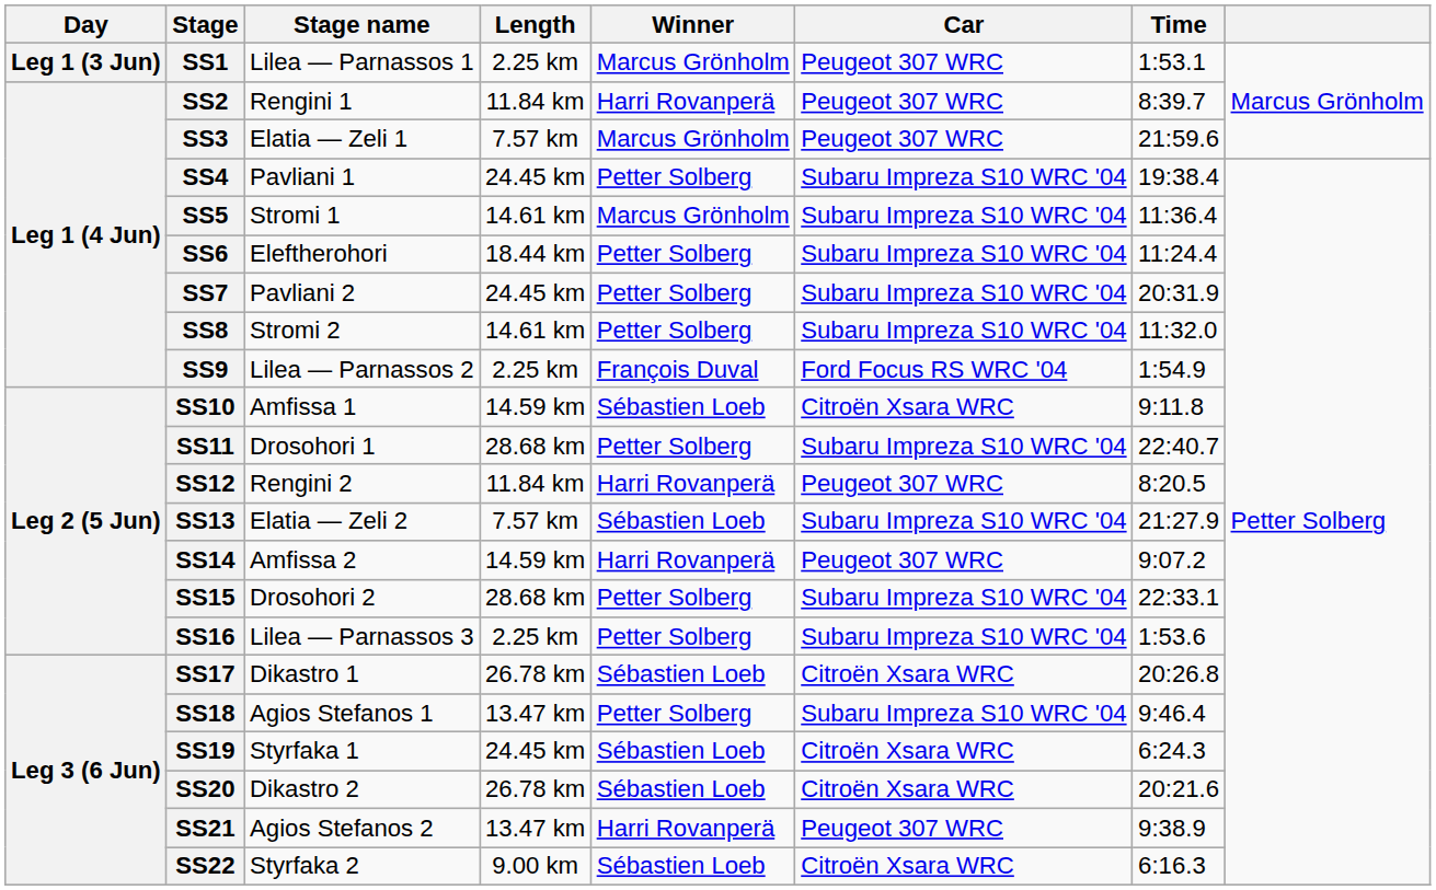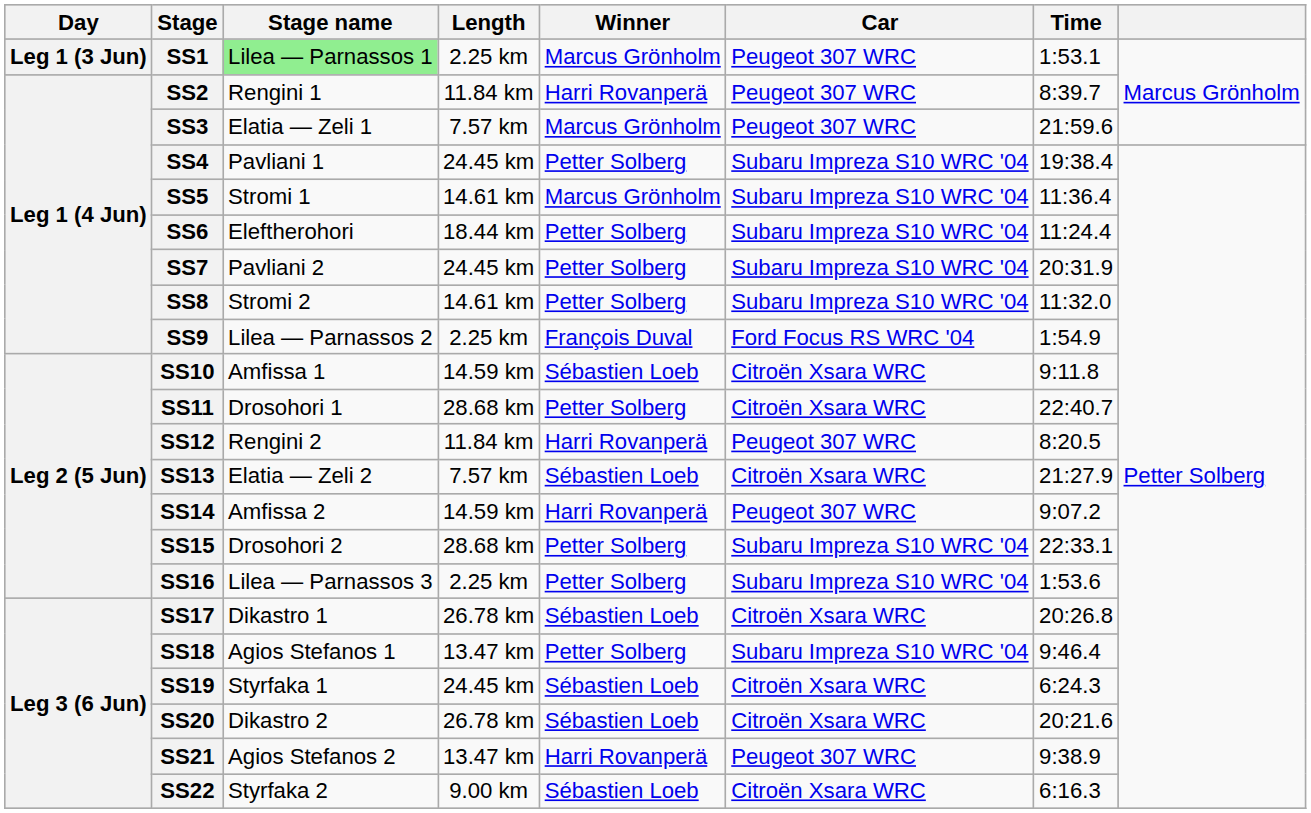 <table class="wikitable" style="font-size: 85%;">
 <tr>
 <th>Day</th>
 <th>Stage</th>
 <th>Stage name</th>
 <th>Length</th>
 <th>Winner</th>
 <th>Car</th>
 <th>Time</th>
 <th></th>
 </tr>
 <tr>
 <th rowspan="1">Leg 1 (3 Jun)</th>
 <th>SS1</th>
-<td>Lilea — Parnassos 1</td>
+<td style="background: lightgreen;">Lilea — Parnassos 1</td>
 <td align="center">2.25 km</td>
 <td> <a href='#'>Marcus Grönholm</a></td>
 <td><a href='#'>Peugeot 307 WRC</a></td>
 <td>1:53.1</td>
 <td rowspan="3"> <a href='#'>Marcus Grönholm</a></td>
 </tr>
 <tr>
 <th rowspan="8">Leg 1 (4 Jun)</th>
 <th>SS2</th>
 <td>Rengini 1</td>
 <td align="center">11.84 km</td>
 <td> <a href='#'>Harri Rovanperä</a></td>
 <td><a href='#'>Peugeot 307 WRC</a></td>
 <td>8:39.7</td>
 </tr>
 <tr>
 <th>SS3</th>
 <td>Elatia — Zeli 1</td>
 <td align="center">7.57 km</td>
 <td> <a href='#'>Marcus Grönholm</a></td>
 <td><a href='#'>Peugeot 307 WRC</a></td>
 <td>21:59.6</td>
 </tr>
 <tr>
 <th>SS4</th>
 <td>Pavliani 1</td>
 <td align="center">24.45 km</td>
 <td> <a href='#'>Petter Solberg</a></td>
 <td><a href='#'>Subaru Impreza S10 WRC '04</a></td>
 <td>19:38.4</td>
 <td rowspan="19"> <a href='#'>Petter Solberg</a></td>
 </tr>
 <tr>
 <th>SS5</th>
 <td>Stromi 1</td>
 <td align="center">14.61 km</td>
 <td> <a href='#'>Marcus Grönholm</a></td>
 <td><a href='#'>Subaru Impreza S10 WRC '04</a></td>
 <td>11:36.4</td>
 </tr>
 <tr>
 <th>SS6</th>
 <td>Eleftherohori</td>
 <td align="center">18.44 km</td>
 <td> <a href='#'>Petter Solberg</a></td>
 <td><a href='#'>Subaru Impreza S10 WRC '04</a></td>
 <td>11:24.4</td>
 </tr>
 <tr>
 <th>SS7</th>
 <td>Pavliani 2</td>
 <td align="center">24.45 km</td>
 <td> <a href='#'>Petter Solberg</a></td>
 <td><a href='#'>Subaru Impreza S10 WRC '04</a></td>
 <td>20:31.9</td>
 </tr>
 <tr>
 <th>SS8</th>
 <td>Stromi 2</td>
 <td align="center">14.61 km</td>
 <td> <a href='#'>Petter Solberg</a></td>
 <td><a href='#'>Subaru Impreza S10 WRC '04</a></td>
 <td>11:32.0</td>
 </tr>
 <tr>
 <th>SS9</th>
 <td>Lilea — Parnassos 2</td>
 <td align="center">2.25 km</td>
 <td> <a href='#'>François Duval</a></td>
 <td><a href='#'>Ford Focus RS WRC '04</a></td>
 <td>1:54.9</td>
 </tr>
 <tr>
 <th rowspan="7">Leg 2 (5 Jun)</th>
 <th>SS10</th>
 <td>Amfissa 1</td>
 <td align="center">14.59 km</td>
 <td> <a href='#'>Sébastien Loeb</a></td>
 <td><a href='#'>Citroën Xsara WRC</a></td>
 <td>9:11.8</td>
 </tr>
 <tr>
 <th>SS11</th>
 <td>Drosohori 1</td>
 <td align="center">28.68 km</td>
 <td> <a href='#'>Petter Solberg</a></td>
-<td><a href='#'>Subaru Impreza S10 WRC '04</a></td>
+<td><a href='#'>Citroën Xsara WRC</a></td>
 <td>22:40.7</td>
 </tr>
 <tr>
 <th>SS12</th>
 <td>Rengini 2</td>
 <td align="center">11.84 km</td>
 <td> <a href='#'>Harri Rovanperä</a></td>
 <td><a href='#'>Peugeot 307 WRC</a></td>
 <td>8:20.5</td>
 </tr>
 <tr>
 <th>SS13</th>
 <td>Elatia — Zeli 2</td>
 <td align="center">7.57 km</td>
 <td> <a href='#'>Sébastien Loeb</a></td>
-<td><a href='#'>Subaru Impreza S10 WRC '04</a></td>
+<td><a href='#'>Citroën Xsara WRC</a></td>
 <td>21:27.9</td>
 </tr>
 <tr>
 <th>SS14</th>
 <td>Amfissa 2</td>
 <td align="center">14.59 km</td>
 <td> <a href='#'>Harri Rovanperä</a></td>
 <td><a href='#'>Peugeot 307 WRC</a></td>
 <td>9:07.2</td>
 </tr>
 <tr>
 <th>SS15</th>
 <td>Drosohori 2</td>
 <td align="center">28.68 km</td>
 <td> <a href='#'>Petter Solberg</a></td>
 <td><a href='#'>Subaru Impreza S10 WRC '04</a></td>
 <td>22:33.1</td>
 </tr>
 <tr>
 <th>SS16</th>
 <td>Lilea — Parnassos 3</td>
 <td align="center">2.25 km</td>
 <td> <a href='#'>Petter Solberg</a></td>
 <td><a href='#'>Subaru Impreza S10 WRC '04</a></td>
 <td>1:53.6</td>
 </tr>
 <tr>
 <th rowspan="6">Leg 3 (6 Jun)</th>
 <th>SS17</th>
 <td>Dikastro 1</td>
 <td align="center">26.78 km</td>
 <td> <a href='#'>Sébastien Loeb</a></td>
 <td><a href='#'>Citroën Xsara WRC</a></td>
 <td>20:26.8</td>
 </tr>
 <tr>
 <th>SS18</th>
 <td>Agios Stefanos 1</td>
 <td align="center">13.47 km</td>
 <td> <a href='#'>Petter Solberg</a></td>
 <td><a href='#'>Subaru Impreza S10 WRC '04</a></td>
 <td>9:46.4</td>
 </tr>
 <tr>
 <th>SS19</th>
 <td>Styrfaka 1</td>
 <td align="center">24.45 km</td>
 <td> <a href='#'>Sébastien Loeb</a></td>
 <td><a href='#'>Citroën Xsara WRC</a></td>
 <td>6:24.3</td>
 </tr>
 <tr>
 <th>SS20</th>
 <td>Dikastro 2</td>
 <td align="center">26.78 km</td>
 <td> <a href='#'>Sébastien Loeb</a></td>
 <td><a href='#'>Citroën Xsara WRC</a></td>
 <td>20:21.6</td>
 </tr>
 <tr>
 <th>SS21</th>
 <td>Agios Stefanos 2</td>
 <td align="center">13.47 km</td>
 <td> <a href='#'>Harri Rovanperä</a></td>
 <td><a href='#'>Peugeot 307 WRC</a></td>
 <td>9:38.9</td>
 </tr>
 <tr>
 <th>SS22</th>
 <td>Styrfaka 2</td>
 <td align="center">9.00 km</td>
 <td> <a href='#'>Sébastien Loeb</a></td>
 <td><a href='#'>Citroën Xsara WRC</a></td>
 <td>6:16.3</td>
 </tr>
 <tr>
 </tr>
 </table>
